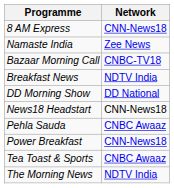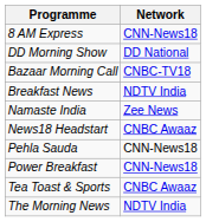 <table class="wikitable">
 <tr>
 <th>Programme</th>
 <th>Network</th>
 </tr>
 <tr>
 <td><em>8 AM Express</em></td>
 <td><a href='#'>CNN-News18</a></td>
 </tr>
 <tr>
-<td><em>Namaste India</em></td>
-<td><a href='#'>Zee News</a></td>
+<td><em>DD Morning Show</em></td>
+<td><a href='#'>DD National</a></td>
 </tr>
 <tr>
 <td><em>Bazaar Morning Call</em></td>
 <td><a href='#'>CNBC-TV18</a></td>
 </tr>
 <tr>
 <td><em>Breakfast News</em></td>
 <td><a href='#'>NDTV India</a></td>
 </tr>
 <tr>
-<td><em>DD Morning Show</em></td>
-<td><a href='#'>DD National</a></td>
+<td><em>Namaste India</em></td>
+<td><a href='#'>Zee News</a></td>
 </tr>
 <tr>
 <td><em>News18 Headstart</em></td>
-<td>CNN-News18</td>
+<td><a href='#'>CNBC Awaaz</a></td>
 </tr>
 <tr>
 <td><em>Pehla Sauda</em></td>
-<td><a href='#'>CNBC Awaaz</a></td>
+<td>CNN-News18</td>
 </tr>
 <tr>
 <td><em>Power Breakfast</em></td>
 <td><a href='#'>CNN-News18</a></td>
 </tr>
 <tr>
 <td><em>Tea Toast & Sports</em></td>
 <td><a href='#'>CNBC Awaaz</a></td>
 </tr>
 <tr>
 <td><em>The Morning News</em></td>
 <td><a href='#'>NDTV India</a></td>
 </tr>
 </table>
